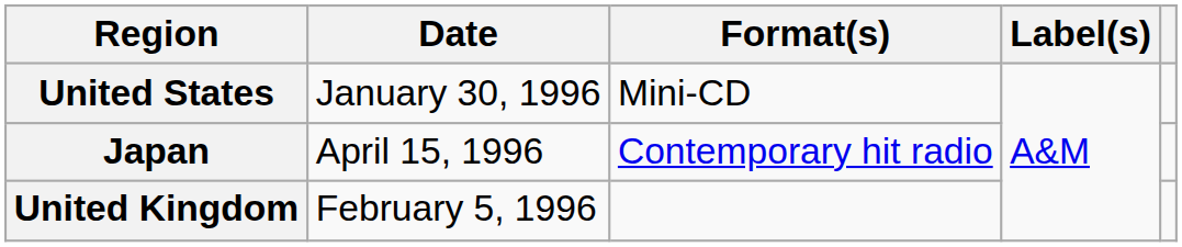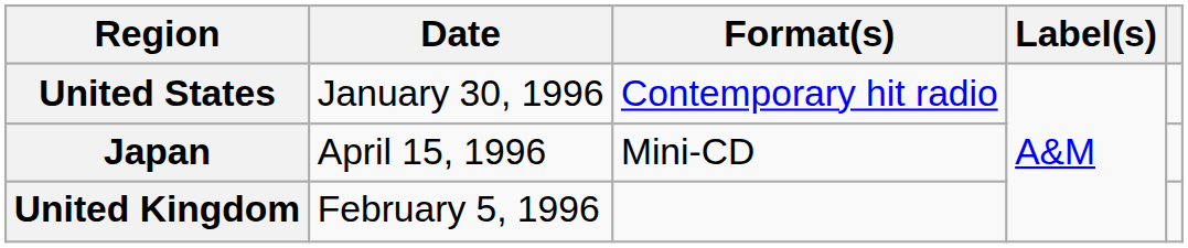 <table class="wikitable plainrowheaders">
 <tr>
 <th scope="col">Region</th>
 <th scope="col">Date</th>
 <th scope="col">Format(s)</th>
 <th scope="col">Label(s)</th>
 <th scope="col"></th>
 </tr>
 <tr>
 <th scope="row">United States</th>
 <td>January 30, 1996</td>
-<td>Mini-CD</td>
+<td><a href='#'>Contemporary hit radio</a></td>
 <td rowspan="3"><a href='#'>A&M</a></td>
 <td></td>
 </tr>
 <tr>
 <th scope="row">Japan</th>
 <td>April 15, 1996</td>
-<td><a href='#'>Contemporary hit radio</a></td>
+<td>Mini-CD</td>
 <td></td>
 </tr>
 <tr>
 <th scope="row">United Kingdom</th>
 <td>February 5, 1996</td>
 <td></td>
 <td></td>
 </tr>
 </table>
